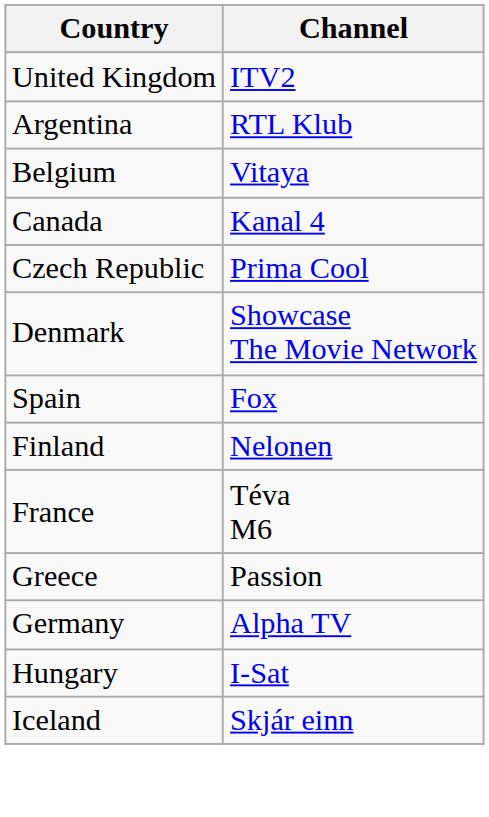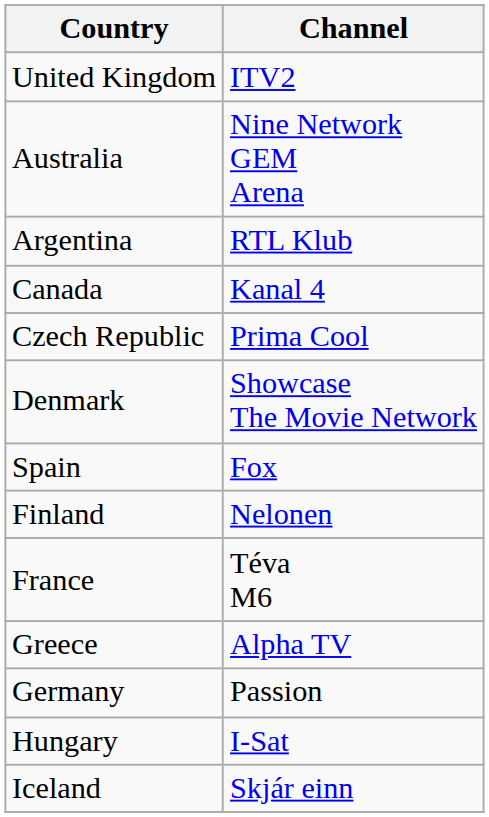 <table class="wikitable" style="margin: auto;">
 <tr>
 <th>Country</th>
 <th>Channel</th>
 </tr>
 <tr>
 <td>United Kingdom</td>
 <td><a href='#'>ITV2</a></td>
 </tr>
 <tr>
+<td>Australia</td>
+<td><a href='#'>Nine Network</a> <br> <a href='#'>GEM</a> <br> <a href='#'>Arena</a></td>
+</tr>
+<tr>
 <td>Argentina</td>
 <td><a href='#'>RTL Klub</a></td>
-</tr>
-<tr>
-<td>Belgium</td>
-<td><a href='#'>Vitaya</a></td>
 </tr>
 <tr>
 <td>Canada</td>
 <td><a href='#'>Kanal 4</a></td>
 </tr>
 <tr>
 <td>Czech Republic</td>
 <td><a href='#'>Prima Cool</a></td>
 </tr>
 <tr>
 <td>Denmark</td>
 <td><a href='#'>Showcase</a> <br> <a href='#'>The Movie Network</a></td>
 </tr>
 <tr>
 <td>Spain</td>
 <td><a href='#'>Fox</a></td>
 </tr>
 <tr>
 <td>Finland</td>
 <td><a href='#'>Nelonen</a></td>
 </tr>
 <tr>
 <td>France</td>
 <td>Téva <br> M6</td>
 </tr>
 <tr>
 <td>Greece</td>
-<td>Passion</td>
+<td><a href='#'>Alpha TV</a></td>
 </tr>
 <tr>
 <td>Germany</td>
-<td><a href='#'>Alpha TV</a></td>
+<td>Passion</td>
 </tr>
 <tr>
 <td>Hungary</td>
 <td><a href='#'>I-Sat</a></td>
 </tr>
 <tr>
 <td>Iceland</td>
 <td><a href='#'>Skjár einn</a></td>
 </tr>
 </table>
